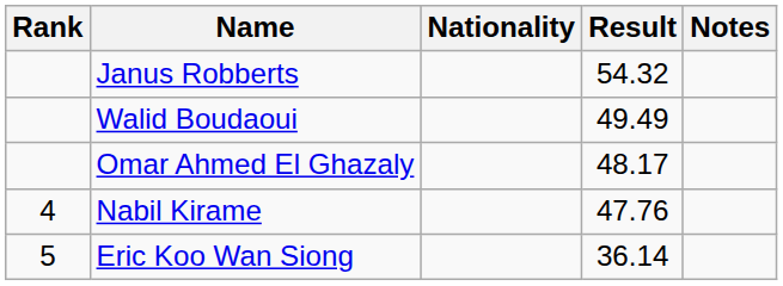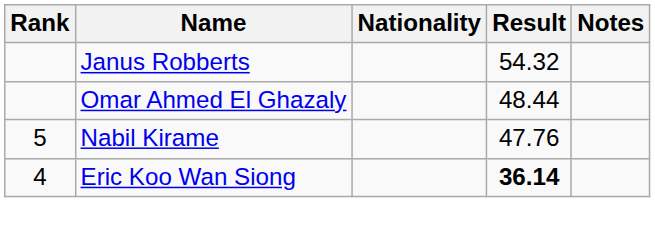 <table class="wikitable sortable" style="text-align:center">
 <tr>
 <th>Rank</th>
 <th>Name</th>
 <th>Nationality</th>
 <th>Result</th>
 <th>Notes</th>
 </tr>
 <tr>
 <td></td>
 <td align=left><a href='#'>Janus Robberts</a></td>
 <td align=left></td>
 <td>54.32</td>
 <td></td>
 </tr>
 <tr>
 <td></td>
-<td align=left><a href='#'>Walid Boudaoui</a></td>
+<td align=left><a href='#'>Omar Ahmed El Ghazaly</a></td>
 <td align=left></td>
-<td>49.49</td>
+<td>48.44</td>
 <td></td>
 </tr>
 <tr>
-<td></td>
-<td align=left><a href='#'>Omar Ahmed El Ghazaly</a></td>
-<td align=left></td>
-<td>48.17</td>
-<td></td>
-</tr>
-<tr>
-<td>4</td>
+<td>5</td>
 <td align=left><a href='#'>Nabil Kirame</a></td>
 <td align=left></td>
 <td>47.76</td>
 <td></td>
 </tr>
 <tr>
-<td>5</td>
+<td>4</td>
 <td align=left><a href='#'>Eric Koo Wan Siong</a></td>
 <td align=left></td>
-<td>36.14</td>
+<td><strong>36.14</strong></td>
 <td></td>
 </tr>
 </table>
